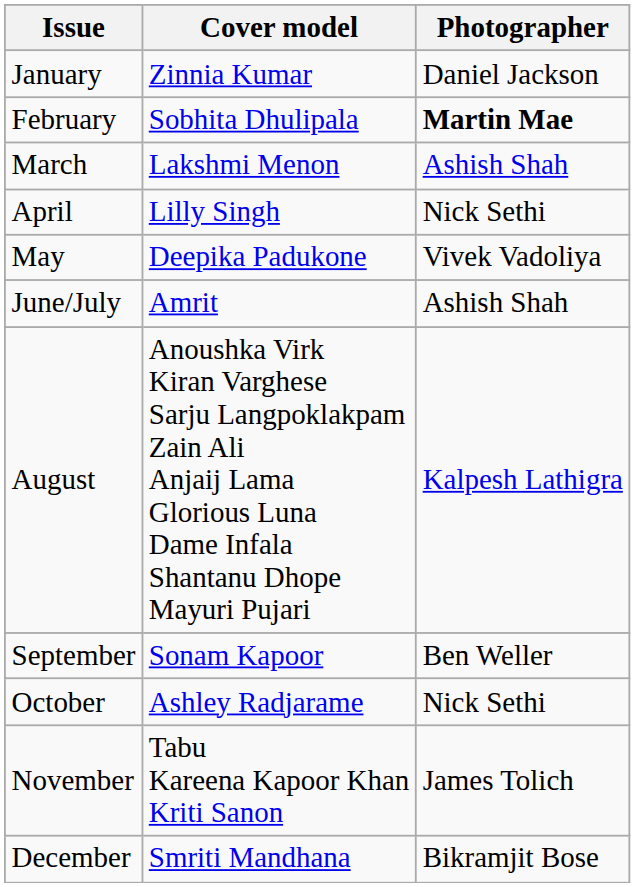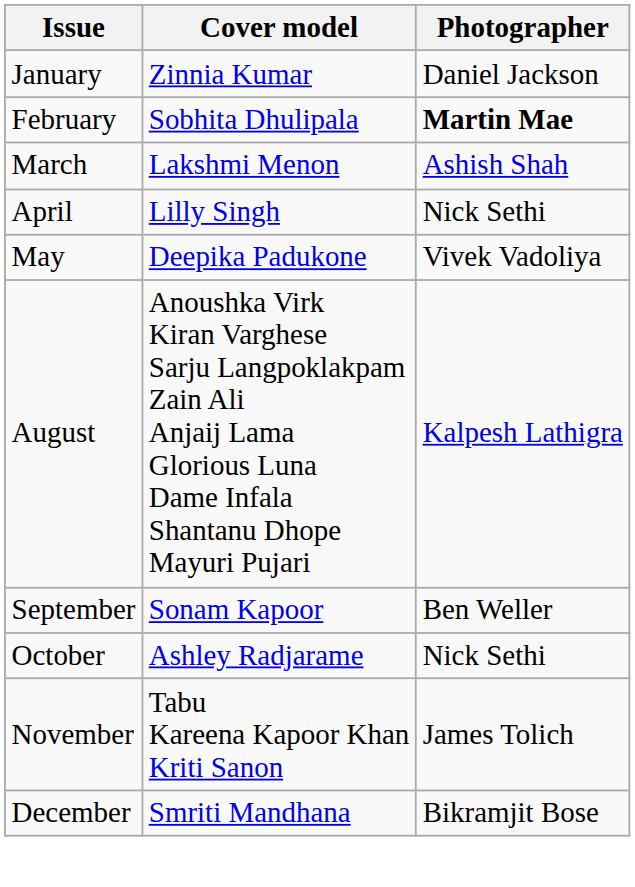 <table class="sortable wikitable">
 <tr>
 <th>Issue</th>
 <th>Cover model</th>
 <th>Photographer</th>
 </tr>
 <tr>
 <td>January</td>
 <td><a href='#'>Zinnia Kumar</a></td>
 <td>Daniel Jackson </td>
 </tr>
 <tr>
 <td>February</td>
 <td><a href='#'>Sobhita Dhulipala</a></td>
 <td><strong>Martin Mae </strong></td>
 </tr>
 <tr>
 <td>March</td>
 <td><a href='#'>Lakshmi Menon</a></td>
 <td><a href='#'>Ashish Shah</a></td>
 </tr>
 <tr>
 <td>April</td>
 <td><a href='#'>Lilly Singh</a></td>
 <td>Nick Sethi </td>
 </tr>
 <tr>
 <td>May</td>
 <td><a href='#'>Deepika Padukone</a></td>
 <td>Vivek Vadoliya </td>
 </tr>
 <tr>
-<td>June/July</td>
-<td><a href='#'>Amrit</a></td>
-<td>Ashish Shah</td>
-</tr>
-<tr>
 <td>August</td>
 <td>Anoushka Virk <br> Kiran Varghese <br> Sarju Langpoklakpam <br> Zain Ali <br> Anjaij Lama <br> Glorious Luna <br> Dame Infala <br> Shantanu Dhope <br> Mayuri Pujari</td>
 <td><a href='#'>Kalpesh Lathigra</a></td>
 </tr>
 <tr>
 <td>September</td>
 <td><a href='#'>Sonam Kapoor</a></td>
 <td>Ben Weller</td>
 </tr>
 <tr>
 <td>October</td>
 <td><a href='#'>Ashley Radjarame</a></td>
 <td>Nick Sethi</td>
 </tr>
 <tr>
 <td>November</td>
 <td>Tabu <br> Kareena Kapoor Khan <br> <a href='#'>Kriti Sanon</a></td>
 <td>James Tolich</td>
 </tr>
 <tr>
 <td>December</td>
 <td><a href='#'>Smriti Mandhana</a></td>
 <td>Bikramjit Bose</td>
 </tr>
 </table>
